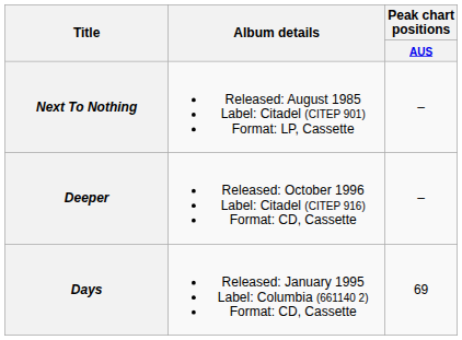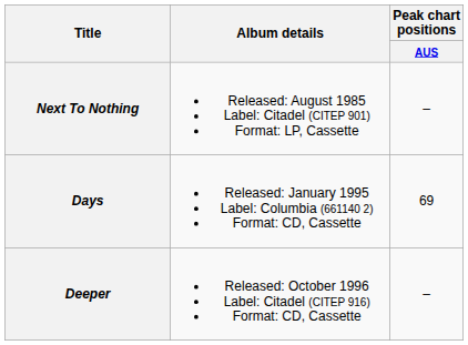 <table class="wikitable plainrowheaders" style="text-align:center;" border="1">
 <tr>
 <th scope="col" rowspan="2" style="width:12em;">Title</th>
 <th scope="col" rowspan="2" style="width:16em;">Album details</th>
 <th scope="col" colspan="1">Peak chart<br>positions</th>
 </tr>
 <tr>
 <th scope="col" style="text-align:center;"><small><a href='#'>AUS</a></small><br></th>
 </tr>
 <tr>
 <th scope="row"><em>Next To Nothing</em></th>
 <td><br><ul><li>Released: August 1985</li><li>Label: Citadel <small>(CITEP 901)</small></li><li>Format: LP, Cassette</li></ul></td>
 <td align="center">–</td>
 </tr>
 <tr>
+<th scope="row"><em>Days</em></th>
+<td><br><ul><li>Released: January 1995</li><li>Label: Columbia <small>(661140 2)</small></li><li>Format: CD, Cassette</li></ul></td>
+<td align="center">69</td>
+</tr>
+<tr>
 <th scope="row"><em>Deeper</em></th>
 <td><br><ul><li>Released: October 1996</li><li>Label: Citadel <small>(CITEP 916)</small></li><li>Format: CD, Cassette</li></ul></td>
 <td align="center">–</td>
 </tr>
-<tr>
-<th scope="row"><em>Days</em></th>
-<td><br><ul><li>Released: January 1995</li><li>Label: Columbia <small>(661140 2)</small></li><li>Format: CD, Cassette</li></ul></td>
-<td align="center">69</td>
-</tr>
 </table>
